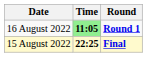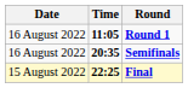 <table class="wikitable">
 <tr>
 <th>Date</th>
 <th>Time</th>
 <th>Round</th>
 </tr>
 <tr>
 <td>16 August 2022</td>
-<td style="background: lightgreen;"><strong>11:05</strong></td>
+<td><strong>11:05</strong></td>
 <td><strong><a href='#'>Round 1</a></strong></td>
+</tr>
+<tr>
+<td>16 August 2022</td>
+<td><strong>20:35</strong></td>
+<td><strong><a href='#'>Semifinals</a></strong></td>
 </tr>
 <tr style=background:lemonchiffon>
 <td>15 August 2022</td>
 <td><strong>22:25</strong></td>
 <td><strong><a href='#'>Final</a></strong></td>
 </tr>
 </table>
